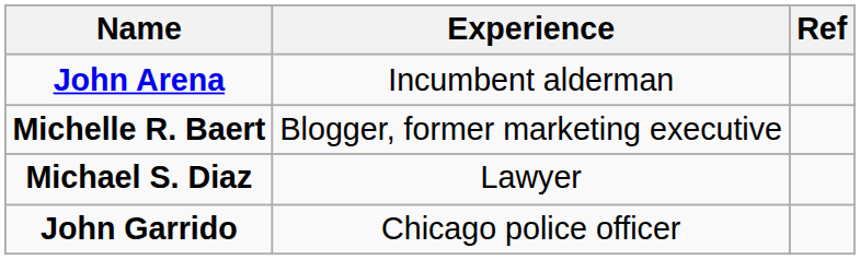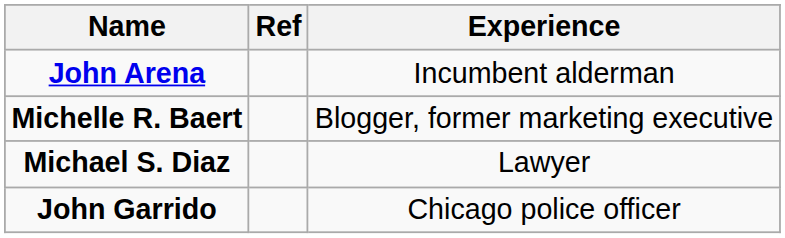 <table class="wikitable" style="text-align:center">
 <tr>
 <th>Name</th>
+<th>Ref</th>
 <th>Experience</th>
-<th>Ref</th>
 </tr>
 <tr>
 <td><strong><a href='#'>John Arena</a></strong></td>
+<td></td>
 <td>Incumbent alderman</td>
-<td></td>
 </tr>
 <tr>
 <td><strong>Michelle R. Baert</strong></td>
+<td></td>
 <td>Blogger, former marketing executive</td>
-<td></td>
 </tr>
 <tr>
 <td><strong>Michael S. Diaz</strong></td>
+<td></td>
 <td>Lawyer</td>
-<td></td>
 </tr>
 <tr>
 <td><strong>John Garrido</strong></td>
+<td></td>
 <td>Chicago police officer</td>
-<td></td>
 </tr>
 </table>
